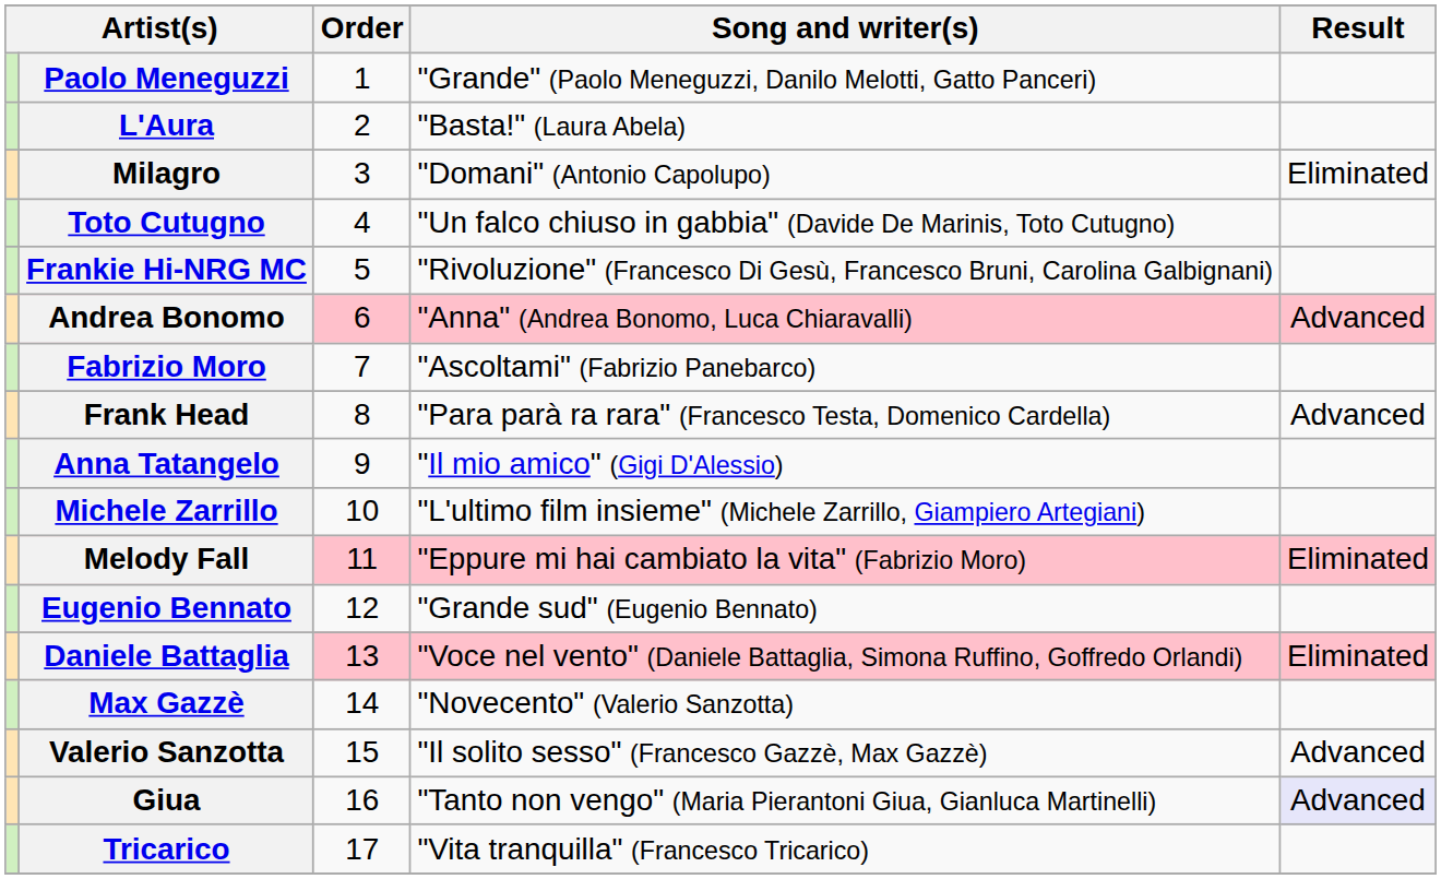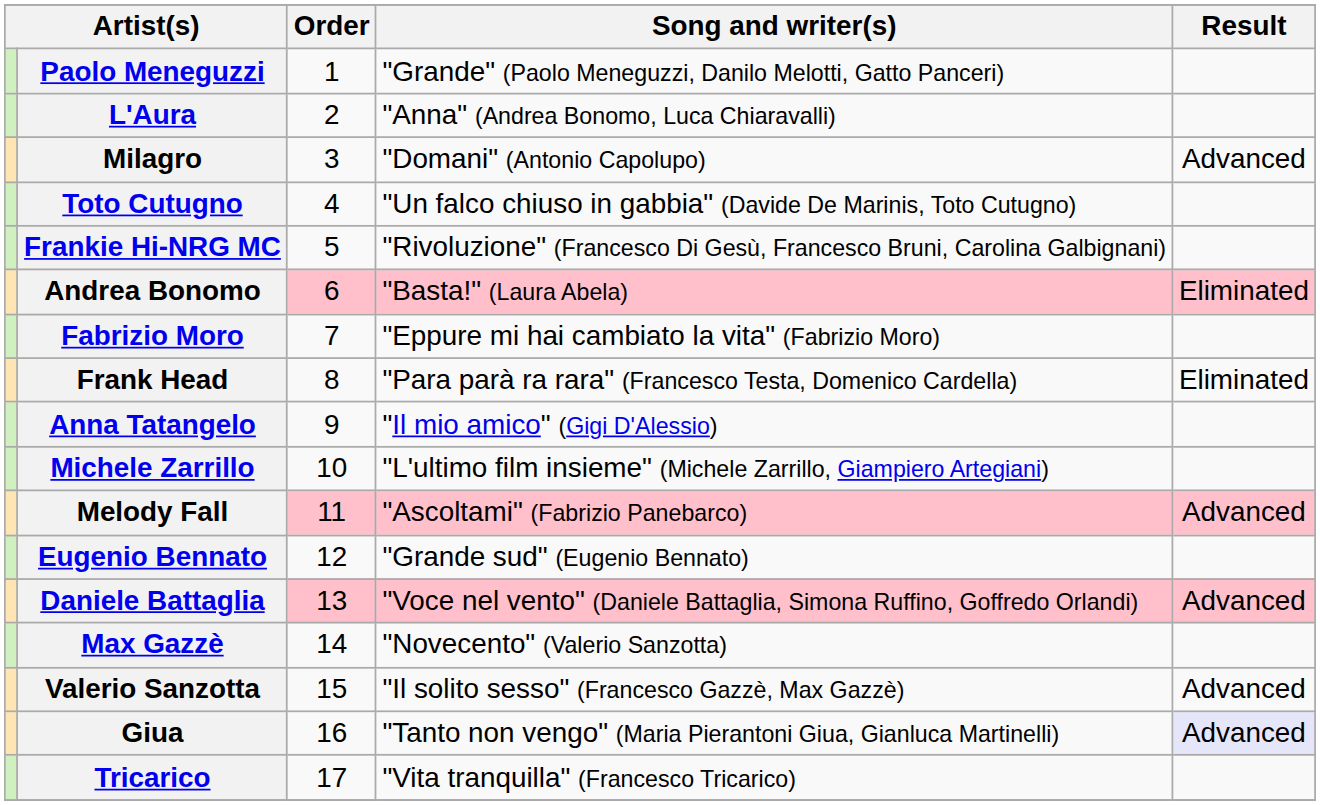 <table class="wikitable plainrowheaders sortable">
 <tr>
 </tr>
 <tr>
 <th colspan="2">Artist(s)</th>
 <th>Order</th>
 <th>Song and writer(s)</th>
 <th>Result</th>
 </tr>
 <tr>
 <th style="background:#d0f0c0"></th>
 <th scope="row"><a href='#'>Paolo Meneguzzi</a></th>
 <td style="text-align:center;">1</td>
 <td>"Grande" <small>(Paolo Meneguzzi, Danilo Melotti, Gatto Panceri)</small></td>
 <td></td>
 </tr>
 <tr>
 <th style="background:#d0f0c0"></th>
 <th scope="row"><a href='#'>L'Aura</a></th>
 <td style="text-align:center;">2</td>
-<td>"Basta!" <small>(Laura Abela)</small></td>
+<td>"Anna" <small>(Andrea Bonomo, Luca Chiaravalli)</small></td>
 <td></td>
 </tr>
 <tr>
 <th style="background:#FFE5B4"></th>
 <th scope="row">Milagro</th>
 <td style="text-align:center;">3</td>
 <td>"Domani" <small>(Antonio Capolupo)</small></td>
-<td style="text-align:center;">Eliminated</td>
+<td style="text-align:center;">Advanced</td>
 </tr>
 <tr>
 <th style="background:#d0f0c0"></th>
 <th scope="row"><a href='#'>Toto Cutugno</a></th>
 <td style="text-align:center;">4</td>
 <td>"Un falco chiuso in gabbia" <small>(Davide De Marinis, Toto Cutugno)</small></td>
 <td></td>
 </tr>
 <tr>
 <th style="background:#d0f0c0"></th>
 <th scope="row"><a href='#'>Frankie Hi-NRG MC</a></th>
 <td style="text-align:center;">5</td>
 <td>"Rivoluzione" <small>(Francesco Di Gesù, Francesco Bruni, Carolina Galbignani)</small></td>
 <td></td>
 </tr>
 <tr style="background:pink;">
 <th style="background:#FFE5B4"></th>
 <th scope="row">Andrea Bonomo</th>
 <td style="text-align:center;">6</td>
-<td>"Anna" <small>(Andrea Bonomo, Luca Chiaravalli)</small></td>
-<td style="text-align:center;">Advanced</td>
+<td>"Basta!" <small>(Laura Abela)</small></td>
+<td style="text-align:center;">Eliminated</td>
 </tr>
 <tr>
 <th style="background:#d0f0c0"></th>
 <th scope="row"><a href='#'>Fabrizio Moro</a></th>
 <td style="text-align:center;">7</td>
-<td>"Ascoltami" <small>(Fabrizio Panebarco)</small></td>
+<td>"Eppure mi hai cambiato la vita" <small>(Fabrizio Moro)</small></td>
 <td></td>
 </tr>
 <tr>
 <th style="background:#FFE5B4"></th>
 <th scope="row">Frank Head</th>
 <td style="text-align:center;">8</td>
 <td>"Para parà ra rara" <small>(Francesco Testa, Domenico Cardella)</small></td>
-<td style="text-align:center;">Advanced</td>
+<td style="text-align:center;">Eliminated</td>
 </tr>
 <tr>
 <th style="background:#d0f0c0"></th>
 <th scope="row"><a href='#'>Anna Tatangelo</a></th>
 <td style="text-align:center;">9</td>
 <td>"<a href='#'>Il mio amico</a>" <small>(<a href='#'>Gigi D'Alessio</a>)</small></td>
 <td></td>
 </tr>
 <tr>
 <th style="background:#d0f0c0"></th>
 <th scope="row"><a href='#'>Michele Zarrillo</a></th>
 <td style="text-align:center;">10</td>
 <td>"L'ultimo film insieme" <small>(Michele Zarrillo, <a href='#'>Giampiero Artegiani</a>)</small></td>
 <td></td>
 </tr>
 <tr style="background:pink;">
 <th style="background:#FFE5B4"></th>
 <th scope="row">Melody Fall</th>
 <td style="text-align:center;">11</td>
-<td>"Eppure mi hai cambiato la vita" <small>(Fabrizio Moro)</small></td>
-<td style="text-align:center;">Eliminated</td>
+<td>"Ascoltami" <small>(Fabrizio Panebarco)</small></td>
+<td style="text-align:center;">Advanced</td>
 </tr>
 <tr>
 <th style="background:#d0f0c0"></th>
 <th scope="row"><a href='#'>Eugenio Bennato</a></th>
 <td style="text-align:center;">12</td>
 <td>"Grande sud" <small>(Eugenio Bennato)</small></td>
 <td></td>
 </tr>
 <tr style="background:pink;">
 <th style="background:#FFE5B4"></th>
 <th scope="row"><a href='#'>Daniele Battaglia</a></th>
 <td style="text-align:center;">13</td>
 <td>"Voce nel vento" <small>(Daniele Battaglia, Simona Ruffino, Goffredo Orlandi)</small></td>
-<td style="text-align:center;">Eliminated</td>
+<td style="text-align:center;">Advanced</td>
 </tr>
 <tr>
 <th style="background:#d0f0c0"></th>
 <th scope="row"><a href='#'>Max Gazzè</a></th>
 <td style="text-align:center;">14</td>
 <td>"Novecento" <small>(Valerio Sanzotta)</small></td>
 <td></td>
 </tr>
 <tr>
 <th style="background:#FFE5B4"></th>
 <th scope="row">Valerio Sanzotta</th>
 <td style="text-align:center;">15</td>
 <td>"Il solito sesso" <small>(Francesco Gazzè, Max Gazzè)</small></td>
 <td style="text-align:center;">Advanced</td>
 </tr>
 <tr>
 <th style="background:#FFE5B4"></th>
 <th scope="row">Giua</th>
 <td style="text-align:center;">16</td>
 <td>"Tanto non vengo" <small>(Maria Pierantoni Giua, Gianluca Martinelli)</small></td>
 <td style="background: lavender; text-align:center;">Advanced</td>
 </tr>
 <tr>
 <th style="background:#d0f0c0"></th>
 <th scope="row"><a href='#'>Tricarico</a></th>
 <td style="text-align:center;">17</td>
 <td>"Vita tranquilla" <small>(Francesco Tricarico)</small></td>
 <td></td>
 </tr>
 <tr>
 </tr>
 </table>
